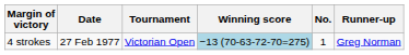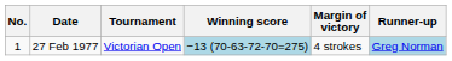 <table class="wikitable" style="font-size:95%;">
 <tr>
-<th>Margin of<br>victory</th>
+<th>No.</th>
 <th>Date</th>
 <th>Tournament</th>
 <th>Winning score</th>
-<th>No.</th>
+<th>Margin of<br>victory</th>
 <th>Runner-up</th>
 </tr>
 <tr>
-<td>4 strokes</td>
+<td align=center>1</td>
 <td>27 Feb 1977</td>
 <td><a href='#'>Victorian Open</a></td>
 <td style="background: lightblue;">−13 (70-63-72-70=275)</td>
-<td align=center>1</td>
-<td> <a href='#'>Greg Norman</a></td>
+<td>4 strokes</td>
+<td style="background: lightblue;"> <a href='#'>Greg Norman</a></td>
 </tr>
 </table>
